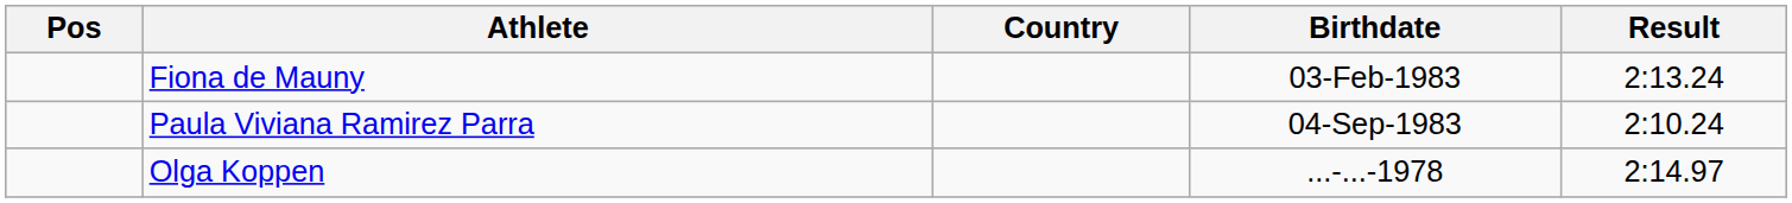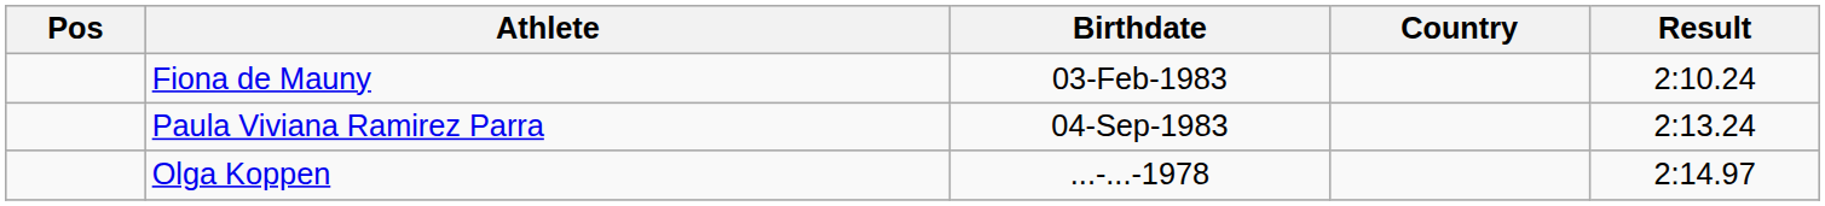 <table class="wikitable"  style="text-align:center; width:60%;">
 <tr>
 <th>Pos</th>
 <th>Athlete</th>
+<th>Birthdate</th>
 <th>Country</th>
-<th>Birthdate</th>
 <th>Result</th>
 </tr>
 <tr>
 <td align=center></td>
 <td align=left><a href='#'>Fiona de Mauny</a></td>
+<td>03-Feb-1983</td>
 <td align=left></td>
-<td>03-Feb-1983</td>
+<td>2:10.24</td>
+</tr>
+<tr>
+<td align=center></td>
+<td align=left><a href='#'>Paula Viviana Ramirez Parra</a></td>
+<td>04-Sep-1983</td>
+<td align=left></td>
 <td>2:13.24</td>
 </tr>
 <tr>
 <td align=center></td>
-<td align=left><a href='#'>Paula Viviana Ramirez Parra</a></td>
+<td align=left><a href='#'>Olga Koppen</a></td>
+<td>...-...-1978</td>
 <td align=left></td>
-<td>04-Sep-1983</td>
-<td>2:10.24</td>
-</tr>
-<tr>
-<td align=center></td>
-<td align=left><a href='#'>Olga Koppen</a></td>
-<td align=left></td>
-<td>...-...-1978</td>
 <td>2:14.97</td>
 </tr>
 </table>
